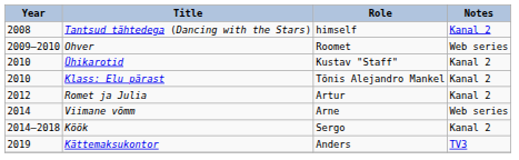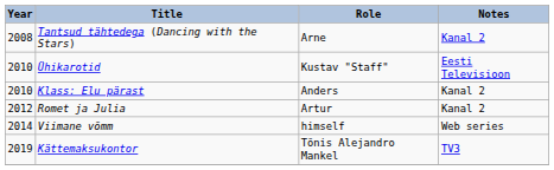 <table class="wikitable" style="font-size:90%;">
 <tr>
 <th style="background:#B0C4DE;">Year</th>
 <th style="background:#B0C4DE;">Title</th>
 <th style="background:#B0C4DE;">Role</th>
 <th style="background:#B0C4DE;">Notes</th>
 </tr>
 <tr>
 <td>2008</td>
 <td><em><a href='#'>Tantsud tähtedega</a></em> (<em>Dancing with the Stars</em>)</td>
-<td>himself</td>
+<td>Arne</td>
 <td><a href='#'>Kanal 2</a></td>
-</tr>
-<tr>
-<td>2009–2010</td>
-<td><em>Ohver</em></td>
-<td>Roomet</td>
-<td>Web series</td>
 </tr>
 <tr>
 <td>2010</td>
 <td><em><a href='#'>Ühikarotid</a></em></td>
 <td>Kustav "Staff"</td>
-<td>Kanal 2</td>
+<td><a href='#'>Eesti Televisioon</a></td>
 </tr>
 <tr>
 <td>2010</td>
 <td><em><a href='#'>Klass: Elu pärast</a></em></td>
-<td>Tõnis Alejandro Mankel</td>
+<td>Anders</td>
 <td>Kanal 2</td>
 </tr>
 <tr>
 <td>2012</td>
 <td><em>Romet ja Julia</em></td>
 <td>Artur</td>
 <td>Kanal 2</td>
 </tr>
 <tr>
 <td>2014</td>
 <td><em>Viimane võmm </em></td>
-<td>Arne</td>
+<td>himself</td>
 <td>Web series</td>
-</tr>
-<tr>
-<td>2014–2018</td>
-<td><em>Köök</em></td>
-<td>Sergo</td>
-<td>Kanal 2</td>
 </tr>
 <tr>
 <td>2019</td>
 <td><em><a href='#'>Kättemaksukontor</a></em></td>
-<td>Anders</td>
+<td>Tõnis Alejandro Mankel</td>
 <td><a href='#'>TV3</a></td>
 </tr>
 <tr>
 </tr>
 </table>
